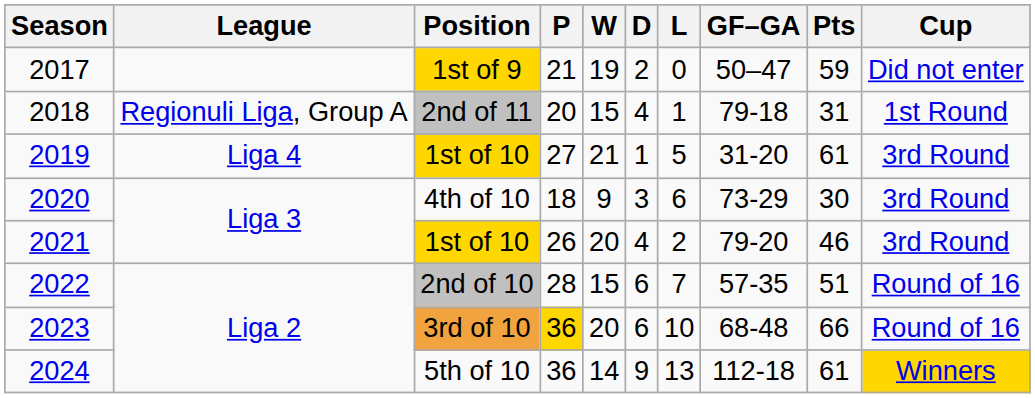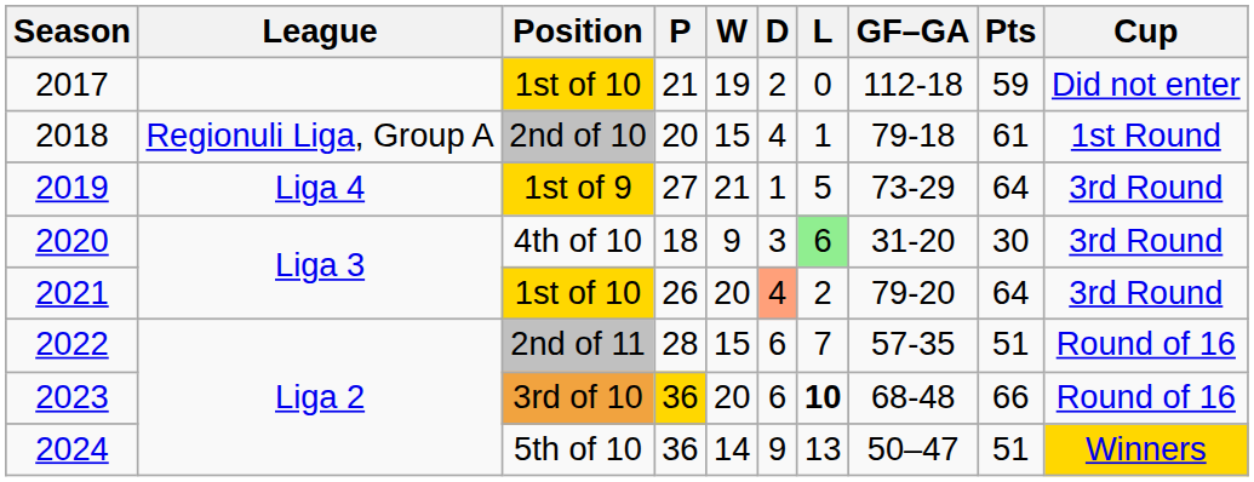 <table class="wikitable sortable" style="text-align: center">
 <tr>
 <th>Season</th>
 <th>League</th>
 <th>Position</th>
 <th>P</th>
 <th>W</th>
 <th>D</th>
 <th>L</th>
 <th>GF–GA</th>
 <th>Pts</th>
 <th>Cup</th>
 </tr>
 <tr>
 <td>2017</td>
 <td></td>
-<td bgcolor=Gold>1st of 9</td>
+<td bgcolor=Gold>1st of 10</td>
 <td>21</td>
 <td>19</td>
 <td>2</td>
 <td>0</td>
-<td>50–47</td>
+<td>112-18</td>
 <td>59</td>
 <td><a href='#'>Did not enter</a></td>
 </tr>
 <tr>
 <td>2018</td>
 <td><a href='#'>Regionuli Liga</a>, Group A</td>
-<td bgcolor=Silver>2nd of 11</td>
+<td bgcolor=Silver>2nd of 10</td>
 <td>20</td>
 <td>15</td>
 <td>4</td>
 <td>1</td>
 <td>79-18</td>
-<td>31</td>
+<td>61</td>
 <td><a href='#'>1st Round</a></td>
 </tr>
 <tr>
 <td><a href='#'>2019</a></td>
 <td><a href='#'>Liga 4</a></td>
-<td bgcolor=Gold>1st of 10</td>
+<td bgcolor=Gold>1st of 9</td>
 <td>27</td>
 <td>21</td>
 <td>1</td>
 <td>5</td>
-<td>31-20</td>
-<td>61</td>
+<td>73-29</td>
+<td>64</td>
 <td><a href='#'>3rd Round</a></td>
 </tr>
 <tr>
 <td><a href='#'>2020</a></td>
 <td rowspan=2><a href='#'>Liga 3</a></td>
 <td>4th of 10</td>
 <td>18</td>
 <td>9</td>
 <td>3</td>
-<td>6</td>
-<td>73-29</td>
+<td style="background: lightgreen;">6</td>
+<td>31-20</td>
 <td>30</td>
 <td><a href='#'>3rd Round</a></td>
 </tr>
 <tr>
 <td><a href='#'>2021</a></td>
 <td bgcolor=Gold>1st of 10</td>
 <td>26</td>
 <td>20</td>
-<td>4</td>
+<td style="background: lightsalmon;">4</td>
 <td>2</td>
 <td>79-20</td>
-<td>46</td>
+<td>64</td>
 <td><a href='#'>3rd Round</a></td>
 </tr>
 <tr>
 <td><a href='#'>2022</a></td>
 <td rowspan=3><a href='#'>Liga 2</a></td>
-<td bgcolor=Silver>2nd of 10</td>
+<td bgcolor=Silver>2nd of 11</td>
 <td>28</td>
 <td>15</td>
 <td>6</td>
 <td>7</td>
 <td>57-35</td>
 <td>51</td>
 <td><a href='#'>Round of 16</a></td>
 </tr>
 <tr>
 <td><a href='#'>2023</a></td>
 <td bgcolor=#F1A33F>3rd of 10</td>
 <td style="background: gold;">36</td>
 <td>20</td>
 <td>6</td>
-<td>10</td>
+<td><strong>10</strong></td>
 <td>68-48</td>
 <td>66</td>
 <td><a href='#'>Round of 16</a></td>
 </tr>
 <tr>
 <td><a href='#'>2024</a></td>
 <td>5th of 10</td>
 <td>36</td>
 <td>14</td>
 <td>9</td>
 <td>13</td>
-<td>112-18</td>
-<td>61</td>
+<td>50–47</td>
+<td>51</td>
 <td bgcolor=Gold><a href='#'>Winners</a></td>
 </tr>
 </table>
